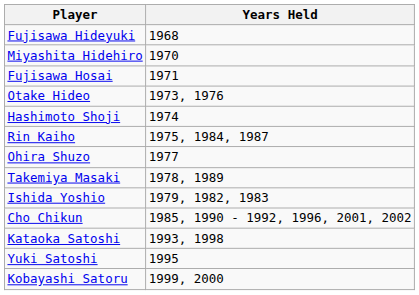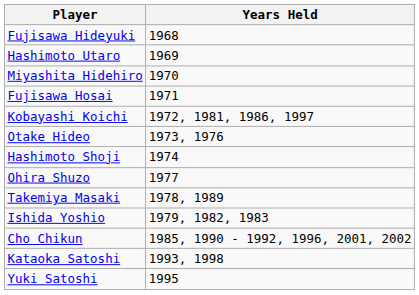 <table class="wikitable">
 <tr>
 <th>Player</th>
 <th>Years Held</th>
 </tr>
 <tr>
 <td><a href='#'>Fujisawa Hideyuki</a></td>
 <td>1968</td>
 </tr>
 <tr>
+<td><a href='#'>Hashimoto Utaro</a></td>
+<td>1969</td>
+</tr>
+<tr>
 <td><a href='#'>Miyashita Hidehiro</a></td>
 <td>1970</td>
 </tr>
 <tr>
 <td><a href='#'>Fujisawa Hosai</a></td>
 <td>1971</td>
 </tr>
 <tr>
+<td><a href='#'>Kobayashi Koichi</a></td>
+<td>1972, 1981, 1986, 1997</td>
+</tr>
+<tr>
 <td><a href='#'>Otake Hideo</a></td>
 <td>1973, 1976</td>
 </tr>
 <tr>
 <td><a href='#'>Hashimoto Shoji</a></td>
 <td>1974</td>
-</tr>
-<tr>
-<td><a href='#'>Rin Kaiho</a></td>
-<td>1975, 1984, 1987</td>
 </tr>
 <tr>
 <td><a href='#'>Ohira Shuzo</a></td>
 <td>1977</td>
 </tr>
 <tr>
 <td><a href='#'>Takemiya Masaki</a></td>
 <td>1978, 1989</td>
 </tr>
 <tr>
 <td><a href='#'>Ishida Yoshio</a></td>
 <td>1979, 1982, 1983</td>
 </tr>
 <tr>
 <td><a href='#'>Cho Chikun</a></td>
 <td>1985, 1990 - 1992, 1996, 2001, 2002</td>
 </tr>
 <tr>
 <td><a href='#'>Kataoka Satoshi</a></td>
 <td>1993, 1998</td>
 </tr>
 <tr>
 <td><a href='#'>Yuki Satoshi</a></td>
 <td>1995</td>
 </tr>
-<tr>
-<td><a href='#'>Kobayashi Satoru</a></td>
-<td>1999, 2000</td>
-</tr>
 </table>
